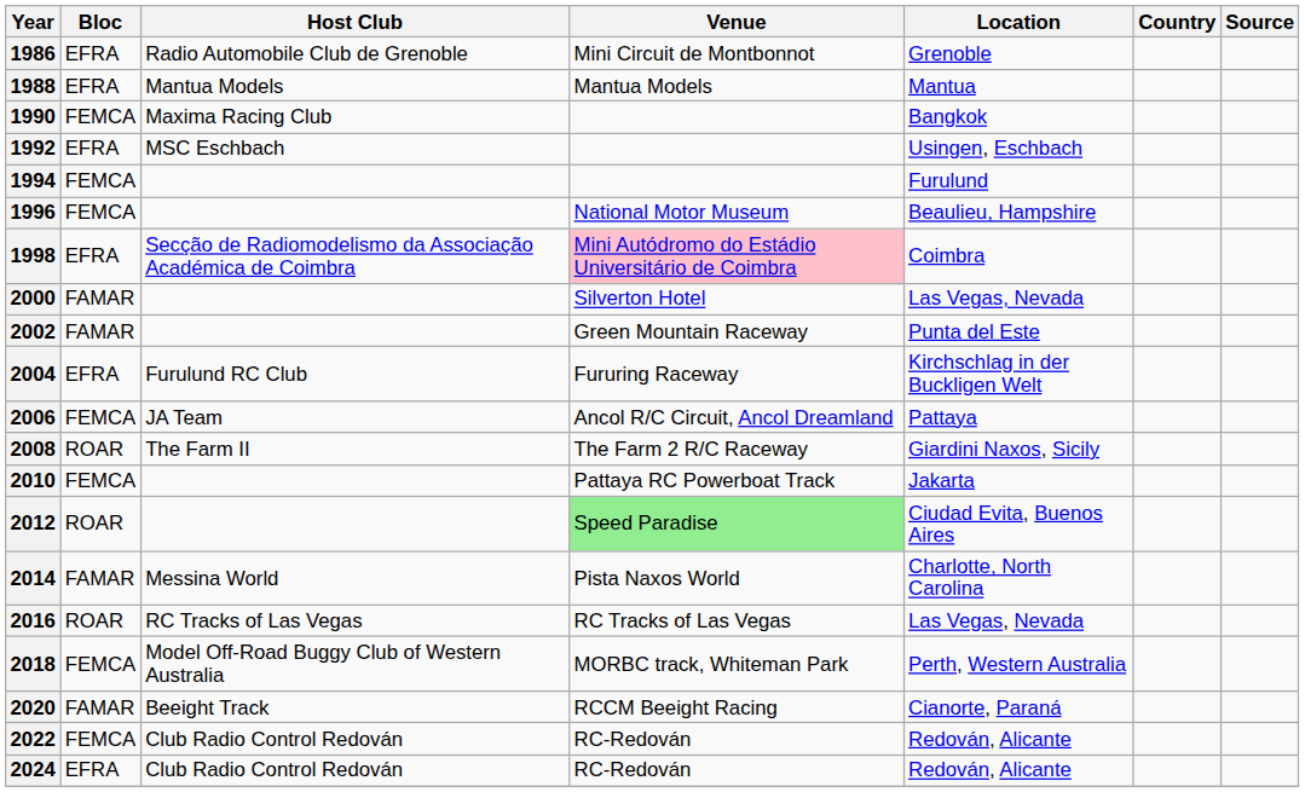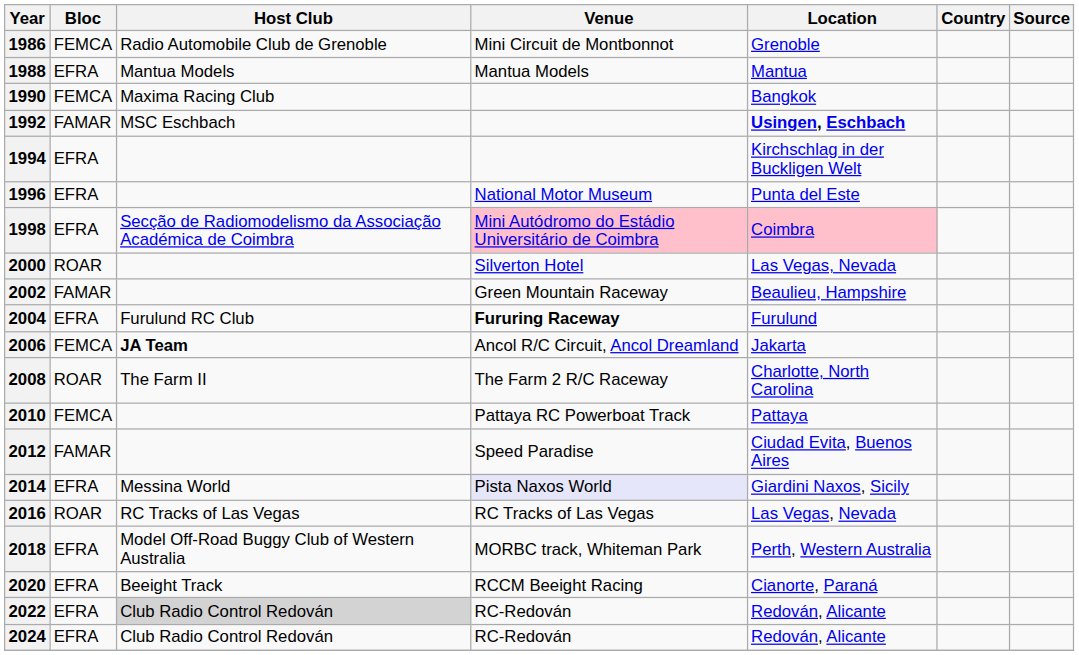 <table class="wikitable" style="font-size: 85%;">
 <tr>
 <th>Year</th>
 <th>Bloc</th>
 <th>Host Club</th>
 <th>Venue</th>
 <th>Location</th>
 <th>Country</th>
 <th>Source</th>
 </tr>
 <tr>
 <th>1986</th>
-<td>EFRA</td>
+<td>FEMCA</td>
 <td>Radio Automobile Club de Grenoble</td>
 <td>Mini Circuit de Montbonnot</td>
 <td><a href='#'>Grenoble</a></td>
 <td></td>
 <td></td>
 </tr>
 <tr>
 <th>1988</th>
 <td>EFRA</td>
 <td>Mantua Models</td>
 <td>Mantua Models</td>
 <td><a href='#'>Mantua</a></td>
 <td></td>
 <td></td>
 </tr>
 <tr>
 <th>1990</th>
 <td>FEMCA</td>
 <td>Maxima Racing Club</td>
 <td></td>
 <td><a href='#'>Bangkok</a></td>
 <td></td>
 <td></td>
 </tr>
 <tr>
 <th>1992</th>
-<td>EFRA</td>
+<td>FAMAR</td>
 <td>MSC Eschbach</td>
 <td></td>
-<td><a href='#'>Usingen</a>,  <a href='#'>Eschbach</a></td>
+<td><strong><a href='#'>Usingen</a>,  <a href='#'>Eschbach</a></strong></td>
 <td></td>
 <td></td>
 </tr>
 <tr>
 <th>1994</th>
-<td>FEMCA</td>
+<td>EFRA</td>
 <td></td>
 <td></td>
-<td><a href='#'>Furulund</a></td>
+<td><a href='#'>Kirchschlag in der Buckligen Welt</a></td>
 <td></td>
 <td></td>
 </tr>
 <tr>
 <th>1996</th>
-<td>FEMCA</td>
+<td>EFRA</td>
 <td></td>
 <td><a href='#'>National Motor Museum</a></td>
-<td><a href='#'>Beaulieu, Hampshire</a></td>
+<td><a href='#'>Punta del Este</a></td>
 <td></td>
 <td></td>
 </tr>
 <tr>
 <th>1998</th>
 <td>EFRA</td>
 <td><a href='#'>Secção de Radiomodelismo da Associação Académica de Coimbra</a></td>
 <td style="background: pink;"><a href='#'>Mini Autódromo do Estádio Universitário de Coimbra</a></td>
-<td><a href='#'>Coimbra</a></td>
+<td style="background: pink;"><a href='#'>Coimbra</a></td>
 <td></td>
 <td></td>
 </tr>
 <tr>
 <th>2000</th>
-<td>FAMAR</td>
+<td>ROAR</td>
 <td></td>
 <td><a href='#'>Silverton Hotel</a></td>
 <td><a href='#'>Las Vegas, Nevada</a></td>
 <td></td>
 <td></td>
 </tr>
 <tr>
 <th>2002</th>
 <td>FAMAR</td>
 <td></td>
 <td>Green Mountain Raceway</td>
-<td><a href='#'>Punta del Este</a></td>
+<td><a href='#'>Beaulieu, Hampshire</a></td>
 <td></td>
 <td></td>
 </tr>
 <tr>
 <th>2004</th>
 <td>EFRA</td>
 <td>Furulund RC Club</td>
-<td>Fururing Raceway</td>
-<td><a href='#'>Kirchschlag in der Buckligen Welt</a></td>
+<td><strong>Fururing Raceway</strong></td>
+<td><a href='#'>Furulund</a></td>
 <td></td>
 <td></td>
 </tr>
 <tr>
 <th>2006</th>
 <td>FEMCA</td>
-<td>JA Team</td>
+<td><strong>JA Team</strong></td>
 <td>Ancol R/C Circuit, <a href='#'>Ancol Dreamland</a></td>
-<td><a href='#'>Pattaya</a></td>
+<td><a href='#'>Jakarta</a></td>
 <td></td>
 <td></td>
 </tr>
 <tr>
 <th>2008</th>
 <td>ROAR</td>
 <td>The Farm II</td>
 <td>The Farm 2 R/C Raceway</td>
-<td><a href='#'>Giardini Naxos</a>, <a href='#'>Sicily</a></td>
+<td><a href='#'>Charlotte, North Carolina</a></td>
 <td></td>
 <td></td>
 </tr>
 <tr>
 <th>2010</th>
 <td>FEMCA</td>
 <td></td>
 <td>Pattaya RC Powerboat Track</td>
-<td><a href='#'>Jakarta</a></td>
+<td><a href='#'>Pattaya</a></td>
 <td></td>
 <td></td>
 </tr>
 <tr>
 <th>2012</th>
-<td>ROAR</td>
+<td>FAMAR</td>
 <td></td>
-<td style="background: lightgreen;">Speed Paradise</td>
+<td>Speed Paradise</td>
 <td><a href='#'>Ciudad Evita</a>, <a href='#'>Buenos Aires</a></td>
 <td></td>
 <td></td>
 </tr>
 <tr>
 <th>2014</th>
-<td>FAMAR</td>
+<td>EFRA</td>
 <td>Messina World</td>
-<td>Pista Naxos World</td>
-<td><a href='#'>Charlotte, North Carolina</a></td>
+<td style="background: lavender;">Pista Naxos World</td>
+<td><a href='#'>Giardini Naxos</a>, <a href='#'>Sicily</a></td>
 <td></td>
 <td></td>
 </tr>
 <tr>
 <th>2016</th>
 <td>ROAR</td>
 <td>RC Tracks of Las Vegas</td>
 <td>RC Tracks of Las Vegas</td>
 <td><a href='#'>Las Vegas</a>, <a href='#'>Nevada</a></td>
 <td></td>
 <td></td>
 </tr>
 <tr>
 <th>2018</th>
-<td>FEMCA</td>
+<td>EFRA</td>
 <td>Model Off-Road Buggy Club of Western Australia</td>
 <td>MORBC track, Whiteman Park</td>
 <td><a href='#'>Perth</a>, <a href='#'>Western Australia</a></td>
 <td></td>
 <td></td>
 </tr>
 <tr>
 <th>2020</th>
-<td>FAMAR</td>
+<td>EFRA</td>
 <td>Beeight Track</td>
 <td>RCCM Beeight Racing</td>
 <td><a href='#'>Cianorte</a>, <a href='#'>Paraná</a></td>
 <td></td>
 <td></td>
 </tr>
 <tr>
 <th>2022</th>
-<td>FEMCA</td>
-<td>Club Radio Control Redován</td>
+<td>EFRA</td>
+<td style="background: lightgrey;">Club Radio Control Redován</td>
 <td>RC-Redován</td>
 <td><a href='#'>Redován</a>, <a href='#'>Alicante</a></td>
 <td></td>
 <td></td>
 </tr>
 <tr>
 <th>2024</th>
 <td>EFRA</td>
 <td>Club Radio Control Redován</td>
 <td>RC-Redován</td>
 <td><a href='#'>Redován</a>, <a href='#'>Alicante</a></td>
 <td></td>
 <td></td>
 </tr>
 <tr>
 </tr>
 </table>
